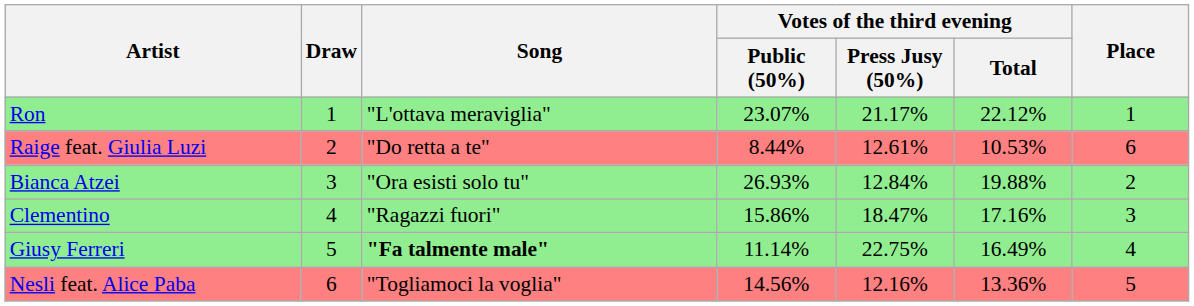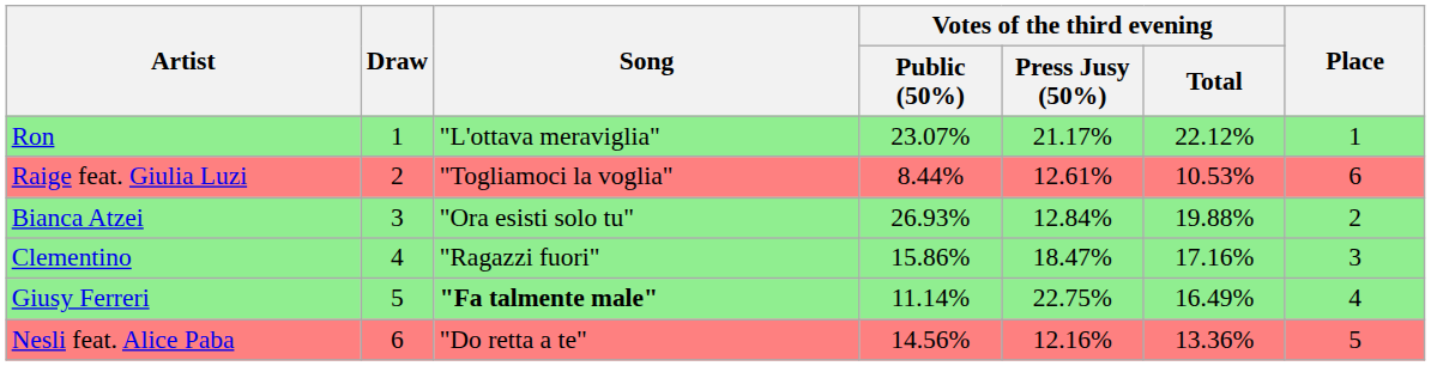 <table class="wikitable sortable" width="70%" style="text-align:center; margin: 1em auto 1em auto">
 <tr>
 <th rowspan="2" width="25%">Artist</th>
 <th rowspan="2" width="5%">Draw</th>
 <th rowspan="2" width="30%">Song</th>
 <th colspan="3" class="unsortable">Votes of the third evening</th>
 <th rowspan="2">Place</th>
 </tr>
 <tr>
 <th width="10%">Public (50%)</th>
 <th width="10%">Press Jusy (50%)</th>
 <th width="10%">Total</th>
 </tr>
 <tr style="background:#90EE90">
 <td style="text-align:left;"><a href='#'>Ron</a></td>
 <td>1</td>
 <td style="text-align:left;">"L'ottava meraviglia"</td>
 <td>23.07%</td>
 <td>21.17%</td>
 <td>22.12%</td>
 <td>1</td>
 </tr>
 <tr style="background:#FE8080">
 <td style="text-align:left;"><a href='#'>Raige</a> feat. <a href='#'>Giulia Luzi</a></td>
 <td>2</td>
-<td style="text-align:left;">"Do retta a te"</td>
+<td style="text-align:left;">"Togliamoci la voglia"</td>
 <td>8.44%</td>
 <td>12.61%</td>
 <td>10.53%</td>
 <td>6</td>
 </tr>
 <tr style="background:#90EE90">
 <td style="text-align:left;"><a href='#'>Bianca Atzei</a></td>
 <td>3</td>
 <td style="text-align:left;">"Ora esisti solo tu"</td>
 <td>26.93%</td>
 <td>12.84%</td>
 <td>19.88%</td>
 <td>2</td>
 </tr>
 <tr style="background:#90EE90">
 <td style="text-align:left;"><a href='#'>Clementino</a></td>
 <td>4</td>
 <td style="text-align:left;">"Ragazzi fuori"</td>
 <td>15.86%</td>
 <td>18.47%</td>
 <td>17.16%</td>
 <td>3</td>
 </tr>
 <tr style="background:#90EE90">
 <td style="text-align:left;"><a href='#'>Giusy Ferreri</a></td>
 <td>5</td>
 <td style="text-align:left;"><strong>"Fa talmente male"</strong></td>
 <td>11.14%</td>
 <td>22.75%</td>
 <td>16.49%</td>
 <td>4</td>
 </tr>
 <tr style="background:#FE8080">
 <td style="text-align:left;"><a href='#'>Nesli</a> feat. <a href='#'>Alice Paba</a></td>
 <td>6</td>
-<td style="text-align:left;">"Togliamoci la voglia"</td>
+<td style="text-align:left;">"Do retta a te"</td>
 <td>14.56%</td>
 <td>12.16%</td>
 <td>13.36%</td>
 <td>5</td>
 </tr>
 </table>
